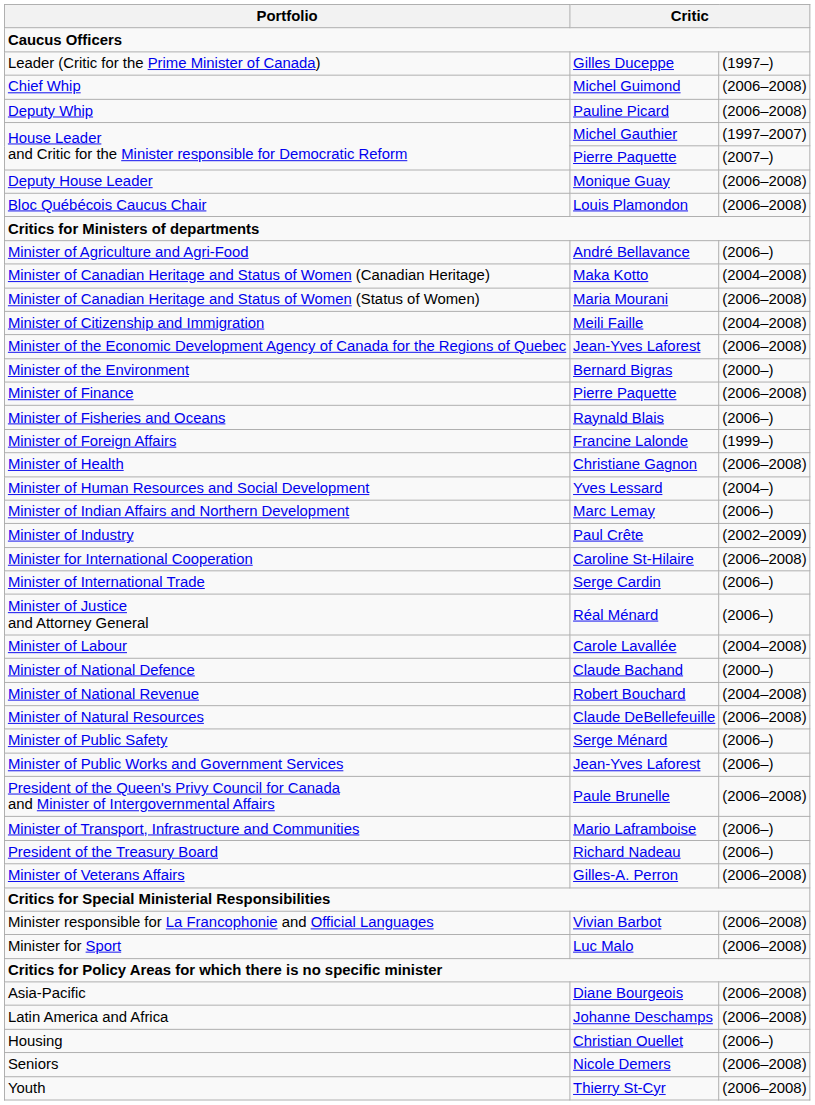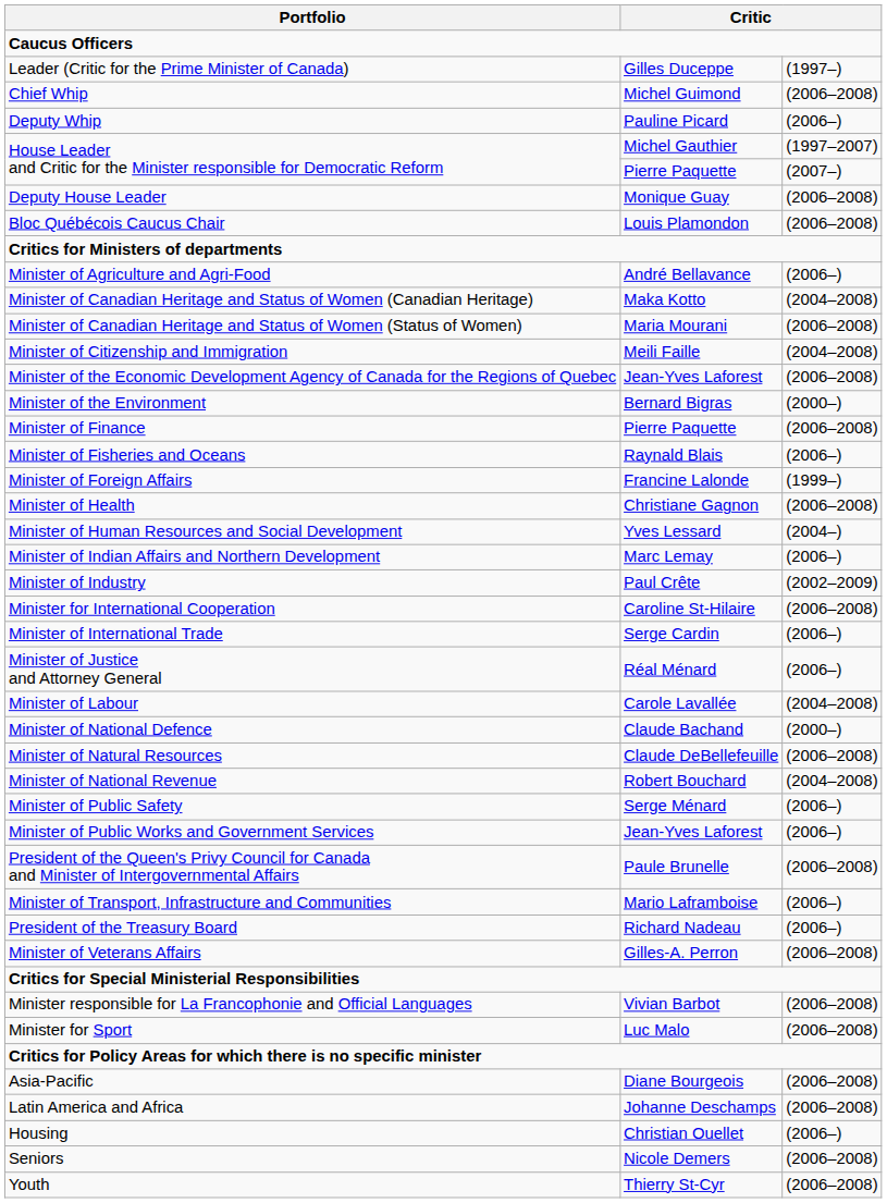 <table class="wikitable">
 <tr>
 <th>Portfolio</th>
 <th colspan="2">Critic</th>
 </tr>
 <tr ---->
 <td colspan="3"><strong>Caucus Officers</strong></td>
 </tr>
 <tr ---->
 <td>Leader (Critic for the <a href='#'>Prime Minister of Canada</a>)</td>
 <td><a href='#'>Gilles Duceppe</a></td>
 <td>(1997–)</td>
 </tr>
 <tr ---->
 <td><a href='#'>Chief Whip</a></td>
 <td><a href='#'>Michel Guimond</a></td>
 <td>(2006–2008)</td>
 </tr>
 <tr ---->
 <td><a href='#'>Deputy Whip</a></td>
 <td><a href='#'>Pauline Picard</a></td>
-<td>(2006–2008)</td>
+<td>(2006–)</td>
 </tr>
 <tr ---->
 <td rowspan="2"><a href='#'>House Leader</a><br>and Critic for the <a href='#'>Minister responsible for Democratic Reform</a></td>
 <td><a href='#'>Michel Gauthier</a></td>
 <td>(1997–2007)</td>
 </tr>
 <tr ---->
 <td><a href='#'>Pierre Paquette</a></td>
 <td>(2007–)</td>
 </tr>
 <tr ---->
 <td><a href='#'>Deputy House Leader</a></td>
 <td><a href='#'>Monique Guay</a></td>
 <td>(2006–2008)</td>
 </tr>
 <tr ---->
 <td><a href='#'>Bloc Québécois Caucus Chair</a></td>
 <td><a href='#'>Louis Plamondon</a></td>
 <td>(2006–2008)</td>
 </tr>
 <tr ---->
 <td colspan="3"><strong>Critics for Ministers of departments</strong></td>
 </tr>
 <tr ---->
 <td><a href='#'>Minister of Agriculture and Agri-Food</a></td>
 <td><a href='#'>André Bellavance</a></td>
 <td>(2006–)</td>
 </tr>
 <tr ---->
 <td><a href='#'>Minister of Canadian Heritage and Status of Women</a> (Canadian Heritage)</td>
 <td><a href='#'>Maka Kotto</a></td>
 <td>(2004–2008)</td>
 </tr>
 <tr ---->
 <td><a href='#'>Minister of Canadian Heritage and Status of Women</a> (Status of Women)</td>
 <td><a href='#'>Maria Mourani</a></td>
 <td>(2006–2008)</td>
 </tr>
 <tr ---->
 <td><a href='#'>Minister of Citizenship and Immigration</a></td>
 <td><a href='#'>Meili Faille</a></td>
 <td>(2004–2008)</td>
 </tr>
 <tr ---->
 <td><a href='#'>Minister of the Economic Development Agency of Canada for the Regions of Quebec</a></td>
 <td><a href='#'>Jean-Yves Laforest</a></td>
 <td>(2006–2008)</td>
 </tr>
 <tr ---->
 <td><a href='#'>Minister of the Environment</a></td>
 <td><a href='#'>Bernard Bigras</a></td>
 <td>(2000–)</td>
 </tr>
 <tr ---->
 <td><a href='#'>Minister of Finance</a></td>
 <td><a href='#'>Pierre Paquette</a></td>
 <td>(2006–2008)</td>
 </tr>
 <tr ---->
 <td><a href='#'>Minister of Fisheries and Oceans</a></td>
 <td><a href='#'>Raynald Blais</a></td>
 <td>(2006–)</td>
 </tr>
 <tr ---->
 <td><a href='#'>Minister of Foreign Affairs</a></td>
 <td><a href='#'>Francine Lalonde</a></td>
 <td>(1999–)</td>
 </tr>
 <tr ---->
 <td><a href='#'>Minister of Health</a></td>
 <td><a href='#'>Christiane Gagnon</a></td>
 <td>(2006–2008)</td>
 </tr>
 <tr ---->
 <td><a href='#'>Minister of Human Resources and Social Development</a></td>
 <td><a href='#'>Yves Lessard</a></td>
 <td>(2004–)</td>
 </tr>
 <tr ---->
 <td><a href='#'>Minister of Indian Affairs and Northern Development</a></td>
 <td><a href='#'>Marc Lemay</a></td>
 <td>(2006–)</td>
 </tr>
 <tr ---->
 <td><a href='#'>Minister of Industry</a></td>
 <td><a href='#'>Paul Crête</a></td>
 <td>(2002–2009)</td>
 </tr>
 <tr ---->
 <td><a href='#'>Minister for International Cooperation</a></td>
 <td><a href='#'>Caroline St-Hilaire</a></td>
 <td>(2006–2008)</td>
 </tr>
 <tr ---->
 <td><a href='#'>Minister of International Trade</a></td>
 <td><a href='#'>Serge Cardin</a></td>
 <td>(2006–)</td>
 </tr>
 <tr ---->
 <td><a href='#'>Minister of Justice</a><br>and Attorney General</td>
 <td><a href='#'>Réal Ménard</a></td>
 <td>(2006–)</td>
 </tr>
 <tr ---->
 <td><a href='#'>Minister of Labour</a></td>
 <td><a href='#'>Carole Lavallée</a></td>
 <td>(2004–2008)</td>
 </tr>
 <tr ---->
 <td><a href='#'>Minister of National Defence</a></td>
 <td><a href='#'>Claude Bachand</a></td>
 <td>(2000–)</td>
 </tr>
 <tr ---->
+<td><a href='#'>Minister of Natural Resources</a></td>
+<td><a href='#'>Claude DeBellefeuille</a></td>
+<td>(2006–2008)</td>
+</tr>
+<tr ---->
 <td><a href='#'>Minister of National Revenue</a></td>
 <td><a href='#'>Robert Bouchard</a></td>
 <td>(2004–2008)</td>
-</tr>
-<tr ---->
-<td><a href='#'>Minister of Natural Resources</a></td>
-<td><a href='#'>Claude DeBellefeuille</a></td>
-<td>(2006–2008)</td>
 </tr>
 <tr ---->
 <td><a href='#'>Minister of Public Safety</a></td>
 <td><a href='#'>Serge Ménard</a></td>
 <td>(2006–)</td>
 </tr>
 <tr ---->
 <td><a href='#'>Minister of Public Works and Government Services</a></td>
 <td><a href='#'>Jean-Yves Laforest</a></td>
 <td>(2006–)</td>
 </tr>
 <tr ---->
 <td><a href='#'>President of the Queen's Privy Council for Canada</a><br>and <a href='#'>Minister of Intergovernmental Affairs</a></td>
 <td><a href='#'>Paule Brunelle</a></td>
 <td>(2006–2008)</td>
 </tr>
 <tr ---->
 <td><a href='#'>Minister of Transport, Infrastructure and Communities</a></td>
 <td><a href='#'>Mario Laframboise</a></td>
 <td>(2006–)</td>
 </tr>
 <tr ---->
 <td><a href='#'>President of the Treasury Board</a></td>
 <td><a href='#'>Richard Nadeau</a></td>
 <td>(2006–)</td>
 </tr>
 <tr ---->
 <td><a href='#'>Minister of Veterans Affairs</a></td>
 <td><a href='#'>Gilles-A. Perron</a></td>
 <td>(2006–2008)</td>
 </tr>
 <tr ---->
 <td colspan="3"><strong>Critics for Special Ministerial Responsibilities</strong></td>
 </tr>
 <tr ---->
 <td>Minister responsible for <a href='#'>La Francophonie</a> and <a href='#'>Official Languages</a></td>
 <td><a href='#'>Vivian Barbot</a></td>
 <td>(2006–2008)</td>
 </tr>
 <tr ---->
 <td>Minister for <a href='#'>Sport</a></td>
 <td><a href='#'>Luc Malo</a></td>
 <td>(2006–2008)</td>
 </tr>
 <tr ---->
 <td colspan="3"><strong>Critics for Policy Areas for which there is no specific minister</strong></td>
 </tr>
 <tr ---->
 <td>Asia-Pacific</td>
 <td><a href='#'>Diane Bourgeois</a></td>
 <td>(2006–2008)</td>
 </tr>
 <tr ---->
 <td>Latin America and Africa</td>
 <td><a href='#'>Johanne Deschamps</a></td>
 <td>(2006–2008)</td>
 </tr>
 <tr ---->
 <td>Housing</td>
 <td><a href='#'>Christian Ouellet</a></td>
 <td>(2006–)</td>
 </tr>
 <tr ---->
 <td>Seniors</td>
 <td><a href='#'>Nicole Demers</a></td>
 <td>(2006–2008)</td>
 </tr>
 <tr ---->
 <td>Youth</td>
 <td><a href='#'>Thierry St-Cyr</a></td>
 <td>(2006–2008)</td>
 </tr>
 </table>
